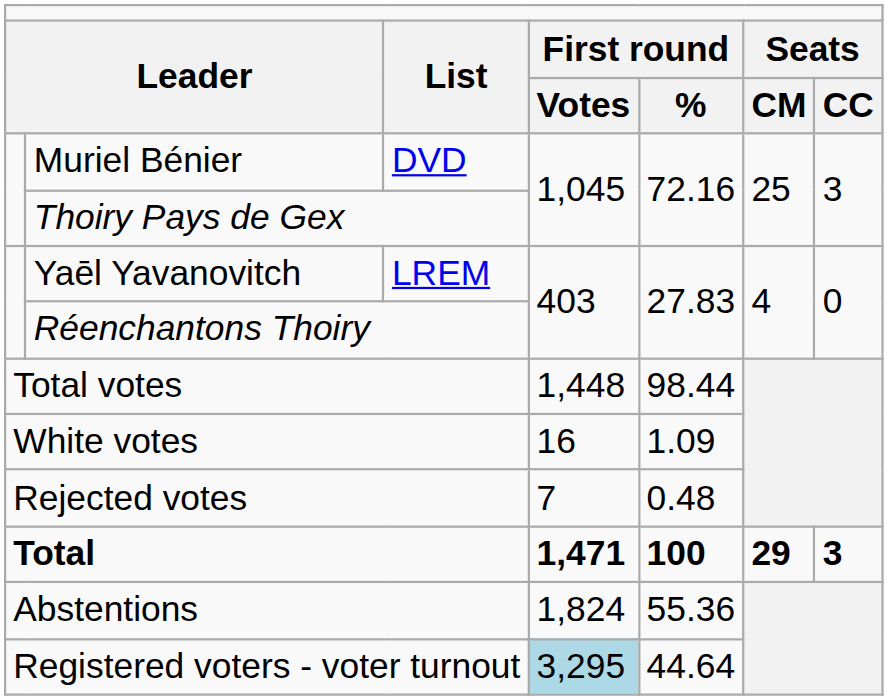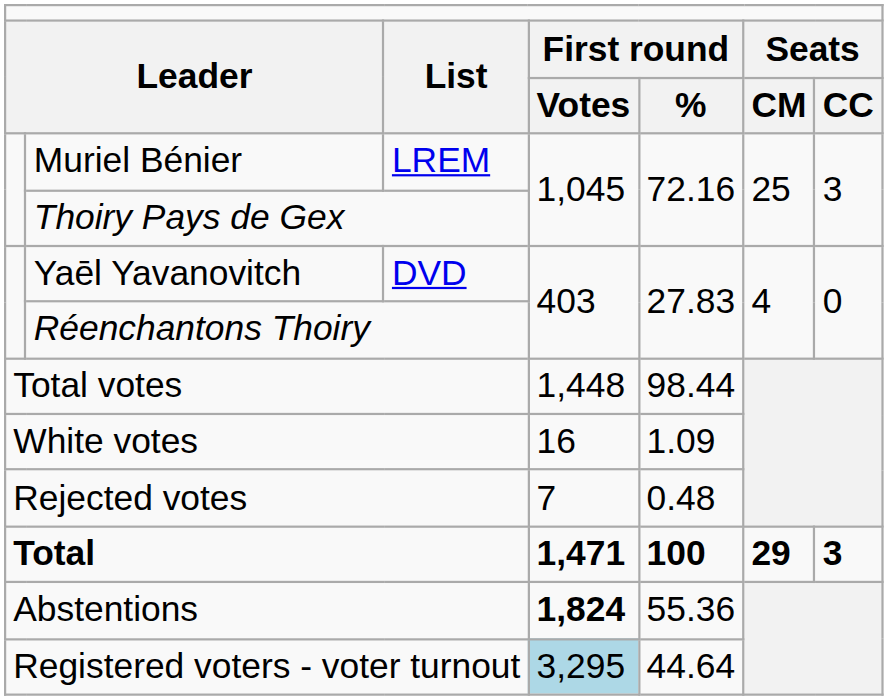 <table class="wikitable">
 <tr>
 <td colspan="7"></td>
 </tr>
 <tr>
 <th colspan="2" rowspan="2">Leader</th>
 <th rowspan="2">List</th>
 <th colspan="2">First round</th>
 <th colspan="2">Seats</th>
 </tr>
 <tr>
 <th>Votes</th>
 <th>%</th>
 <th>CM</th>
 <th>CC</th>
 </tr>
 <tr>
 <td rowspan="2" bgcolor=></td>
 <td>Muriel Bénier</td>
-<td><a href='#'>DVD</a></td>
+<td><a href='#'>LREM</a></td>
 <td rowspan="2">1,045</td>
 <td rowspan="2">72.16</td>
 <td rowspan="2">25</td>
 <td rowspan="2">3</td>
 </tr>
 <tr>
 <td colspan="2"><em>Thoiry Pays de Gex</em></td>
 </tr>
 <tr>
 <td rowspan="2" bgcolor=></td>
 <td>Yaēl Yavanovitch</td>
-<td><a href='#'>LREM</a></td>
+<td><a href='#'>DVD</a></td>
 <td rowspan="2">403</td>
 <td rowspan="2">27.83</td>
 <td rowspan="2">4</td>
 <td rowspan="2">0</td>
 </tr>
 <tr>
 <td colspan="2"><em>Réenchantons Thoiry</em></td>
 </tr>
 <tr>
 <td colspan="3">Total votes</td>
 <td>1,448</td>
 <td>98.44</td>
 <th colspan="2" rowspan="3"></th>
 </tr>
 <tr>
 <td colspan="3">White votes</td>
 <td>16</td>
 <td>1.09</td>
 </tr>
 <tr>
 <td colspan="3">Rejected votes</td>
 <td>7</td>
 <td>0.48</td>
 </tr>
 <tr>
 <td colspan="3"><strong>Total</strong></td>
 <td><strong>1,471</strong></td>
 <td><strong>100</strong></td>
 <td><strong>29</strong></td>
 <td><strong>3</strong></td>
 </tr>
 <tr>
 <td colspan="3">Abstentions</td>
-<td>1,824</td>
+<td><strong>1,824</strong></td>
 <td>55.36</td>
 <th colspan="2" rowspan="2"></th>
 </tr>
 <tr>
 <td colspan="3">Registered voters - voter turnout</td>
 <td style="background: lightblue;">3,295</td>
 <td>44.64</td>
 </tr>
 </table>
